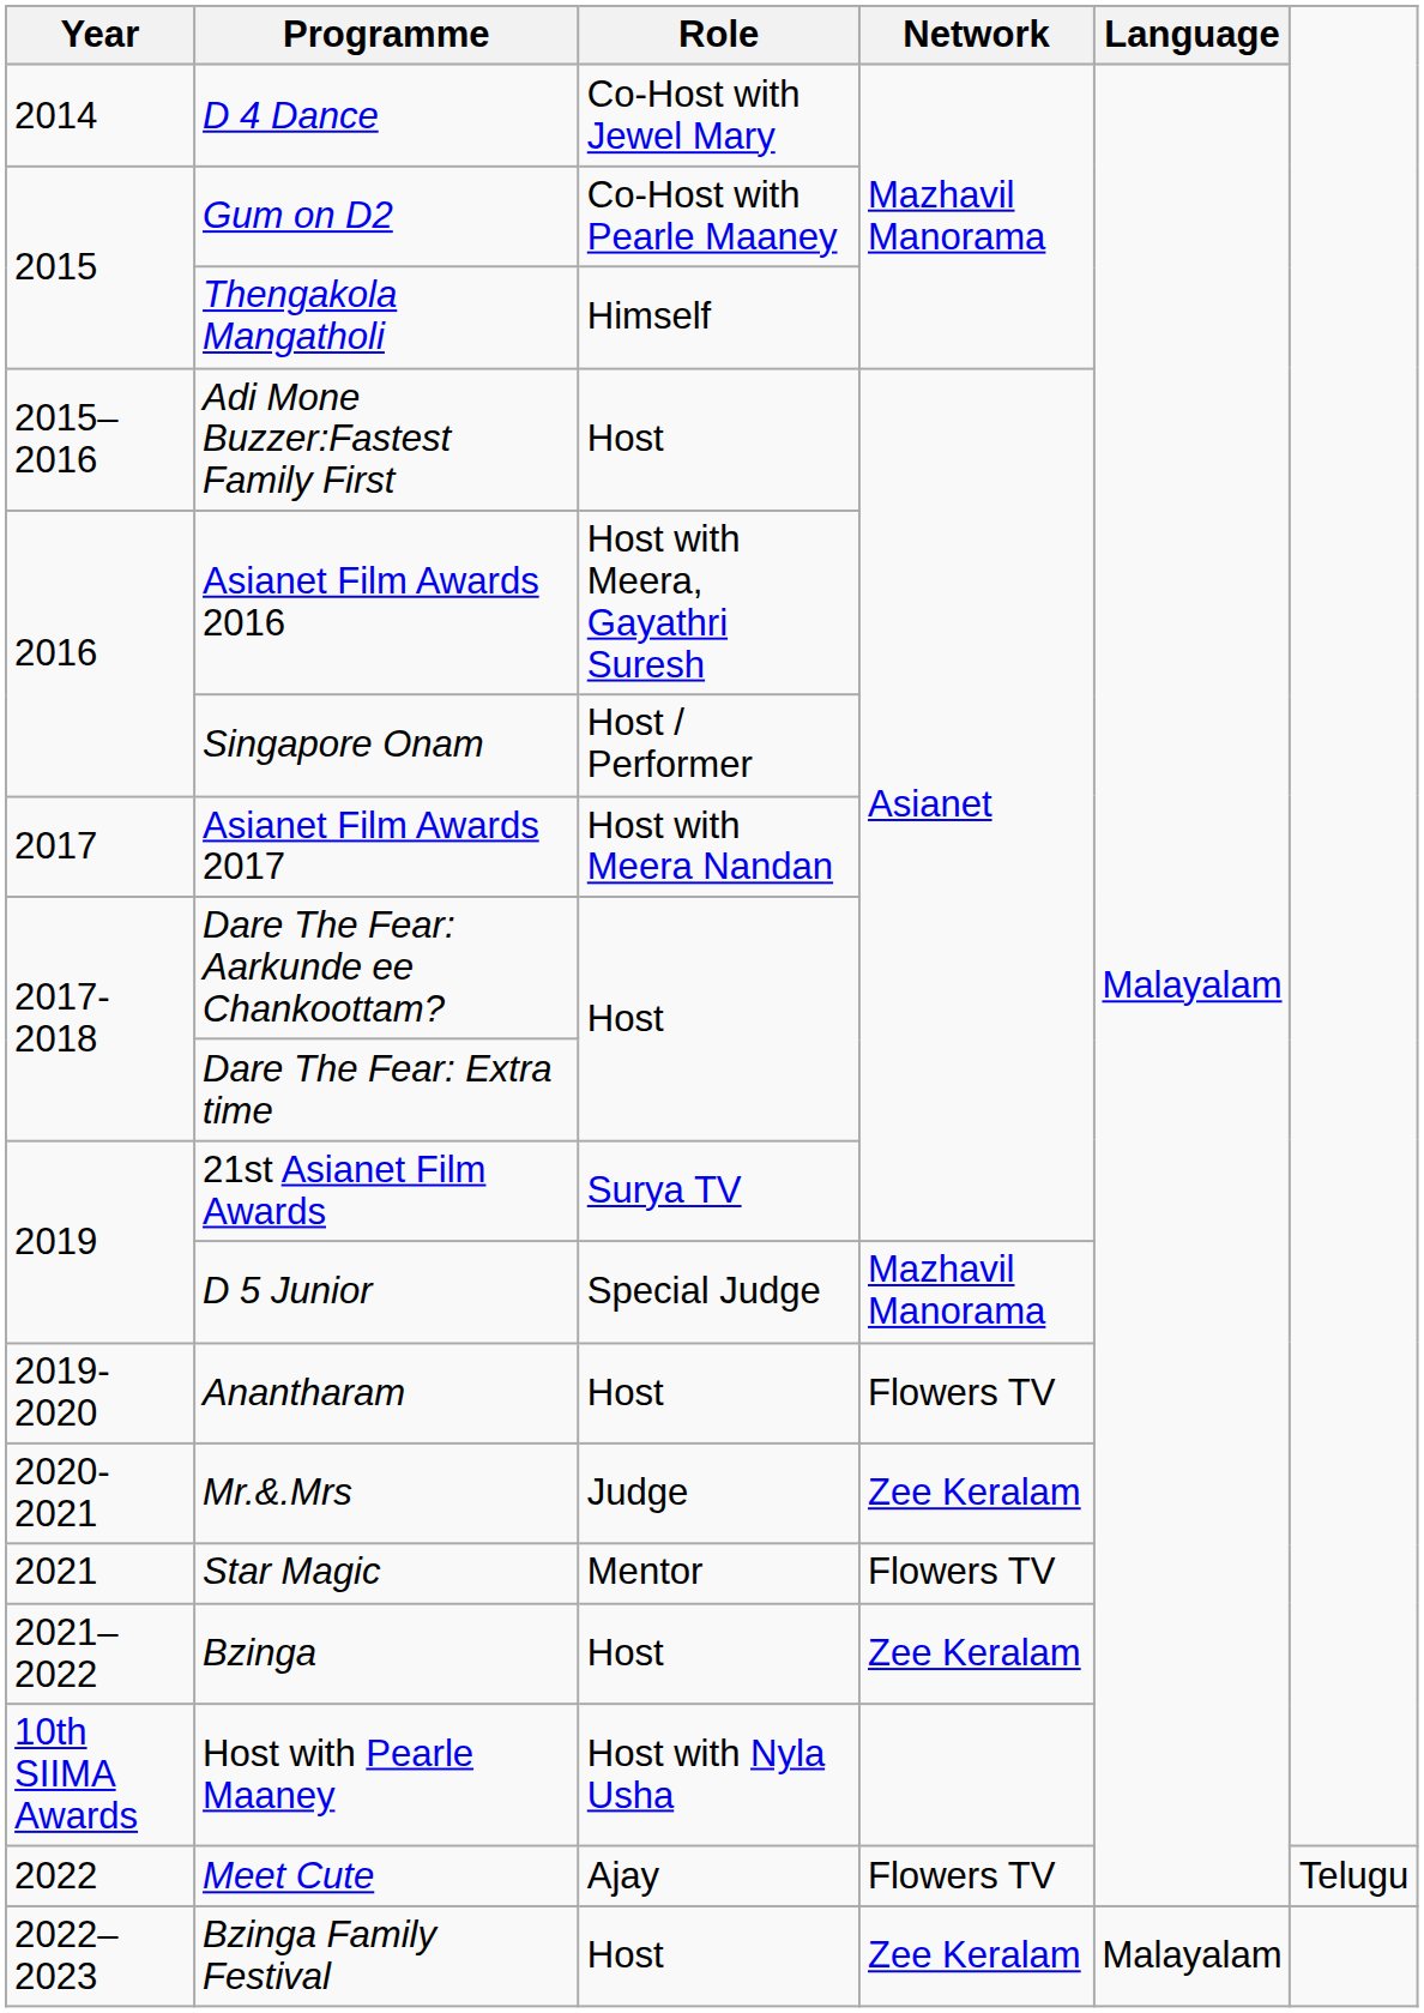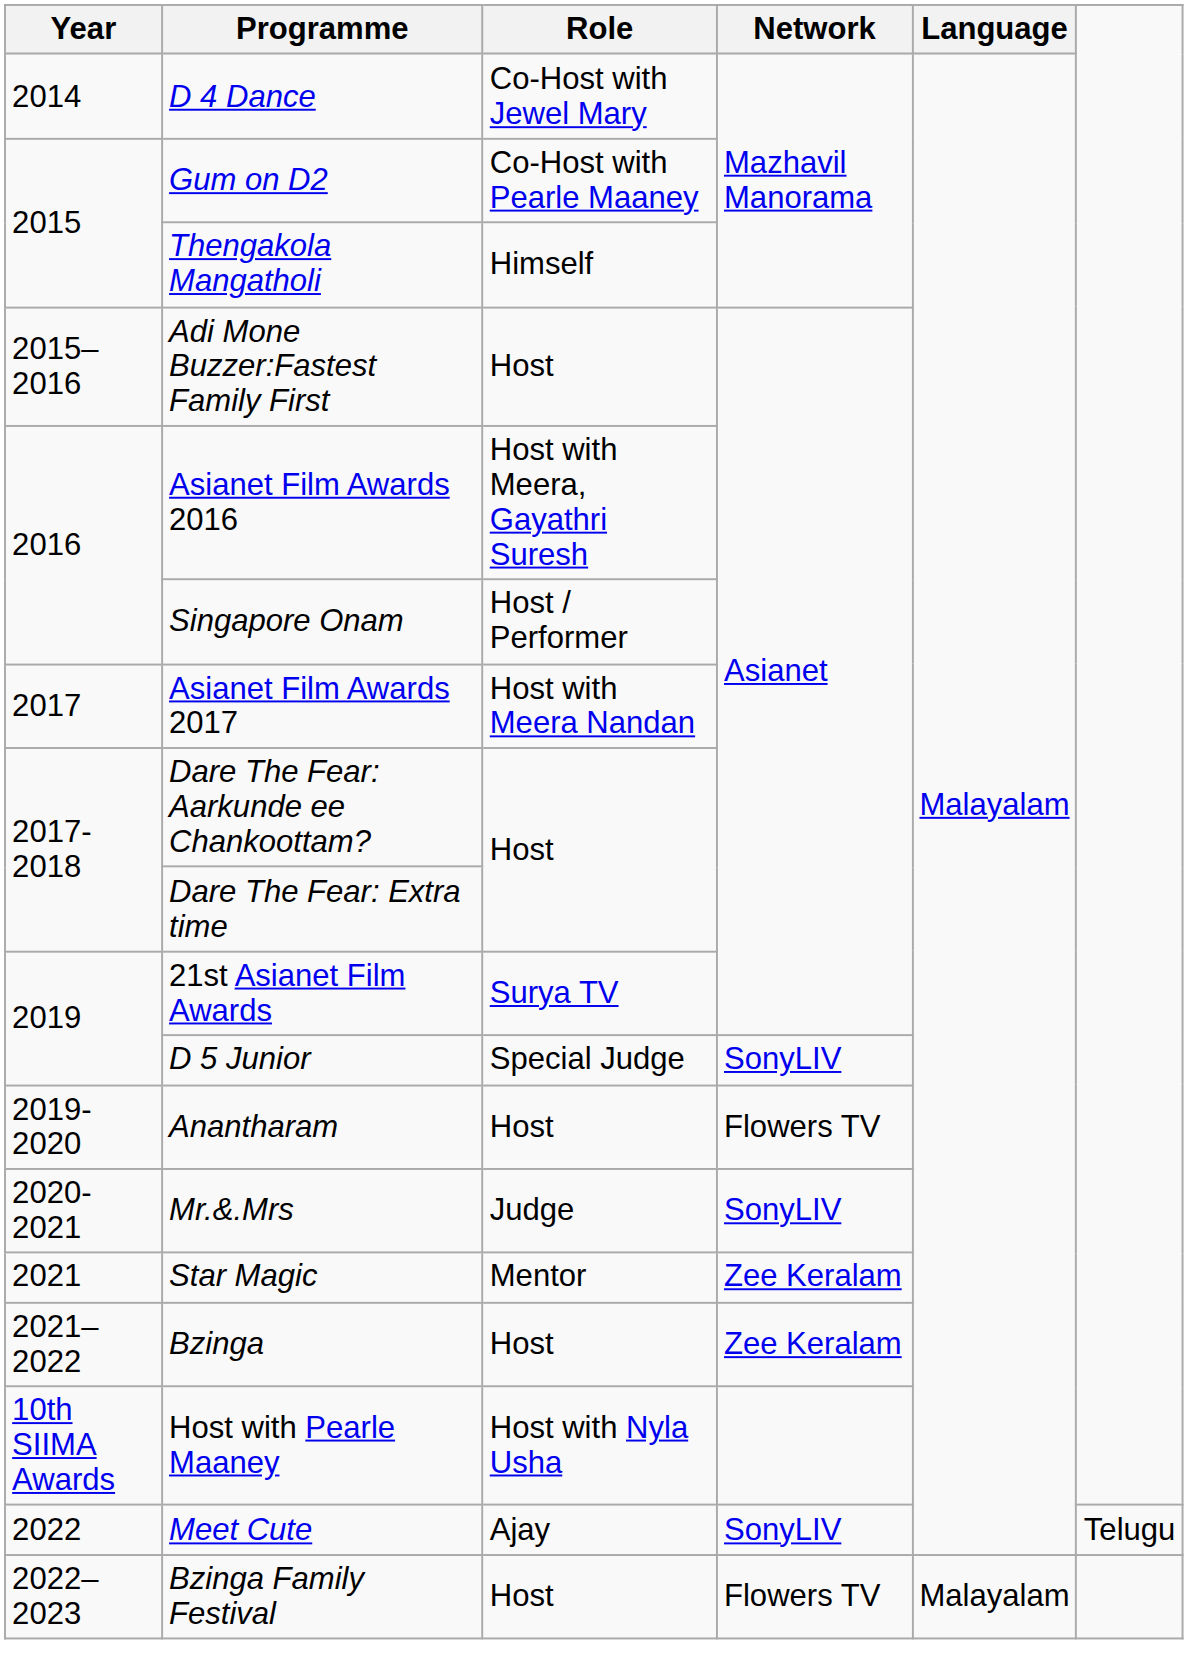 <table class="wikitable sortable">
 <tr style="background:#ccc;">
 <th>Year</th>
 <th>Programme</th>
 <th>Role</th>
 <th>Network</th>
 <th>Language</th>
 </tr>
 <tr>
 <td>2014</td>
 <td><em><a href='#'>D 4 Dance</a></em></td>
 <td>Co-Host with <a href='#'>Jewel Mary</a></td>
 <td rowspan="3"><a href='#'>Mazhavil Manorama</a></td>
 <td rowspan="17"><a href='#'>Malayalam</a></td>
 </tr>
 <tr>
 <td rowspan="2">2015</td>
 <td><em><a href='#'>Gum on D2</a></em></td>
 <td>Co-Host with <a href='#'>Pearle Maaney</a></td>
 </tr>
 <tr>
 <td><em><a href='#'>Thengakola Mangatholi</a> </em></td>
 <td>Himself</td>
 </tr>
 <tr>
 <td>2015–2016</td>
 <td><em>Adi Mone Buzzer:Fastest Family First</em></td>
 <td>Host</td>
 <td rowspan=7><a href='#'>Asianet</a></td>
 </tr>
 <tr>
 <td rowspan="2">2016</td>
 <td><a href='#'>Asianet Film Awards</a> 2016</td>
 <td>Host with Meera, <a href='#'>Gayathri Suresh</a></td>
 </tr>
 <tr>
 <td><em>Singapore Onam</em></td>
 <td>Host / Performer</td>
 </tr>
 <tr>
 <td>2017</td>
 <td><a href='#'>Asianet Film Awards</a> 2017</td>
 <td>Host with <a href='#'>Meera Nandan</a></td>
 </tr>
 <tr>
 <td rowspan=2>2017-2018</td>
 <td><em>Dare The Fear: Aarkunde ee Chankoottam?</em></td>
 <td rowspan="2">Host</td>
 </tr>
 <tr>
 <td><em>Dare The Fear: Extra time</em></td>
 </tr>
 <tr>
 <td rowspan="2">2019</td>
 <td>21st <a href='#'>Asianet Film Awards</a></td>
 <td><a href='#'>Surya TV</a></td>
 </tr>
 <tr>
 <td><em>D 5 Junior</em></td>
 <td>Special Judge</td>
-<td><a href='#'>Mazhavil Manorama</a></td>
+<td><a href='#'>SonyLIV</a></td>
 </tr>
 <tr>
 <td>2019-2020</td>
 <td><em>Anantharam</em></td>
 <td>Host</td>
 <td>Flowers TV</td>
 </tr>
 <tr>
 <td>2020-2021</td>
 <td><em>Mr.&.Mrs</em></td>
 <td>Judge</td>
-<td><a href='#'>Zee Keralam</a></td>
+<td><a href='#'>SonyLIV</a></td>
 </tr>
 <tr>
 <td>2021</td>
 <td><em>Star Magic</em></td>
 <td>Mentor</td>
-<td>Flowers TV</td>
+<td><a href='#'>Zee Keralam</a></td>
 </tr>
 <tr>
 <td>2021–2022</td>
 <td><em>Bzinga</em></td>
 <td>Host</td>
 <td><a href='#'>Zee Keralam</a></td>
 </tr>
 <tr>
 <td><a href='#'>10th SIIMA Awards</a></td>
 <td>Host with <a href='#'>Pearle Maaney</a></td>
 <td>Host with <a href='#'>Nyla Usha</a></td>
 </tr>
 <tr>
 <td>2022</td>
 <td><em><a href='#'>Meet Cute</a></em></td>
 <td>Ajay</td>
-<td>Flowers TV</td>
+<td><a href='#'>SonyLIV</a></td>
 <td>Telugu</td>
 </tr>
 <tr>
 <td>2022–2023</td>
 <td><em>Bzinga Family Festival</em></td>
 <td>Host</td>
-<td><a href='#'>Zee Keralam</a></td>
+<td>Flowers TV</td>
 <td>Malayalam</td>
 </tr>
 </table>
